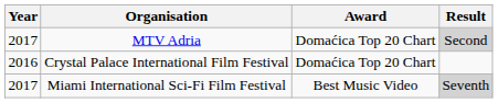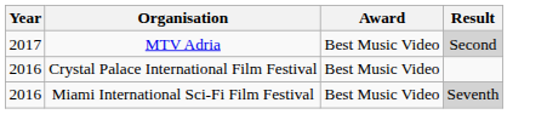 <table class="wikitable plainrowheaders" style="text-align:center;">
 <tr>
 <th>Year</th>
 <th>Organisation</th>
 <th>Award</th>
 <th>Result</th>
 </tr>
 <tr>
 <td>2017</td>
 <td><a href='#'>MTV Adria</a></td>
-<td>Domaćica Top 20 Chart</td>
+<td>Best Music Video</td>
 <td style="background:lightgrey">Second</td>
 </tr>
 <tr>
 <td>2016</td>
 <td>Crystal Palace International Film Festival</td>
-<td>Domaćica Top 20 Chart</td>
+<td>Best Music Video</td>
 <td></td>
 </tr>
 <tr>
-<td>2017</td>
+<td>2016</td>
 <td>Miami International Sci-Fi Film Festival</td>
 <td>Best Music Video</td>
 <td style="background:lightgrey">Seventh</td>
 </tr>
 </table>
